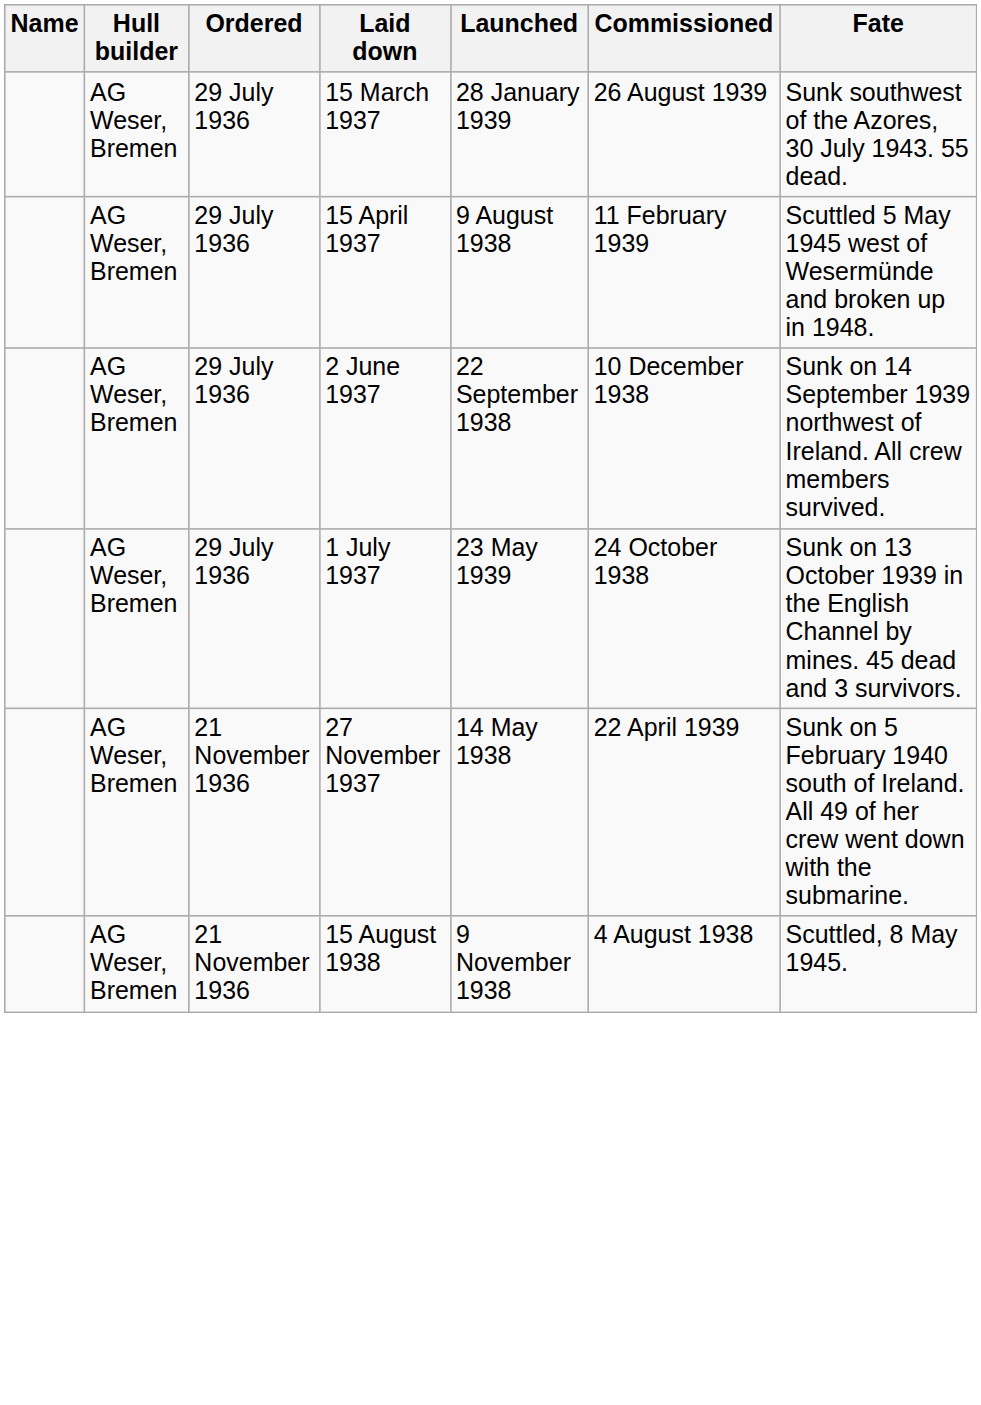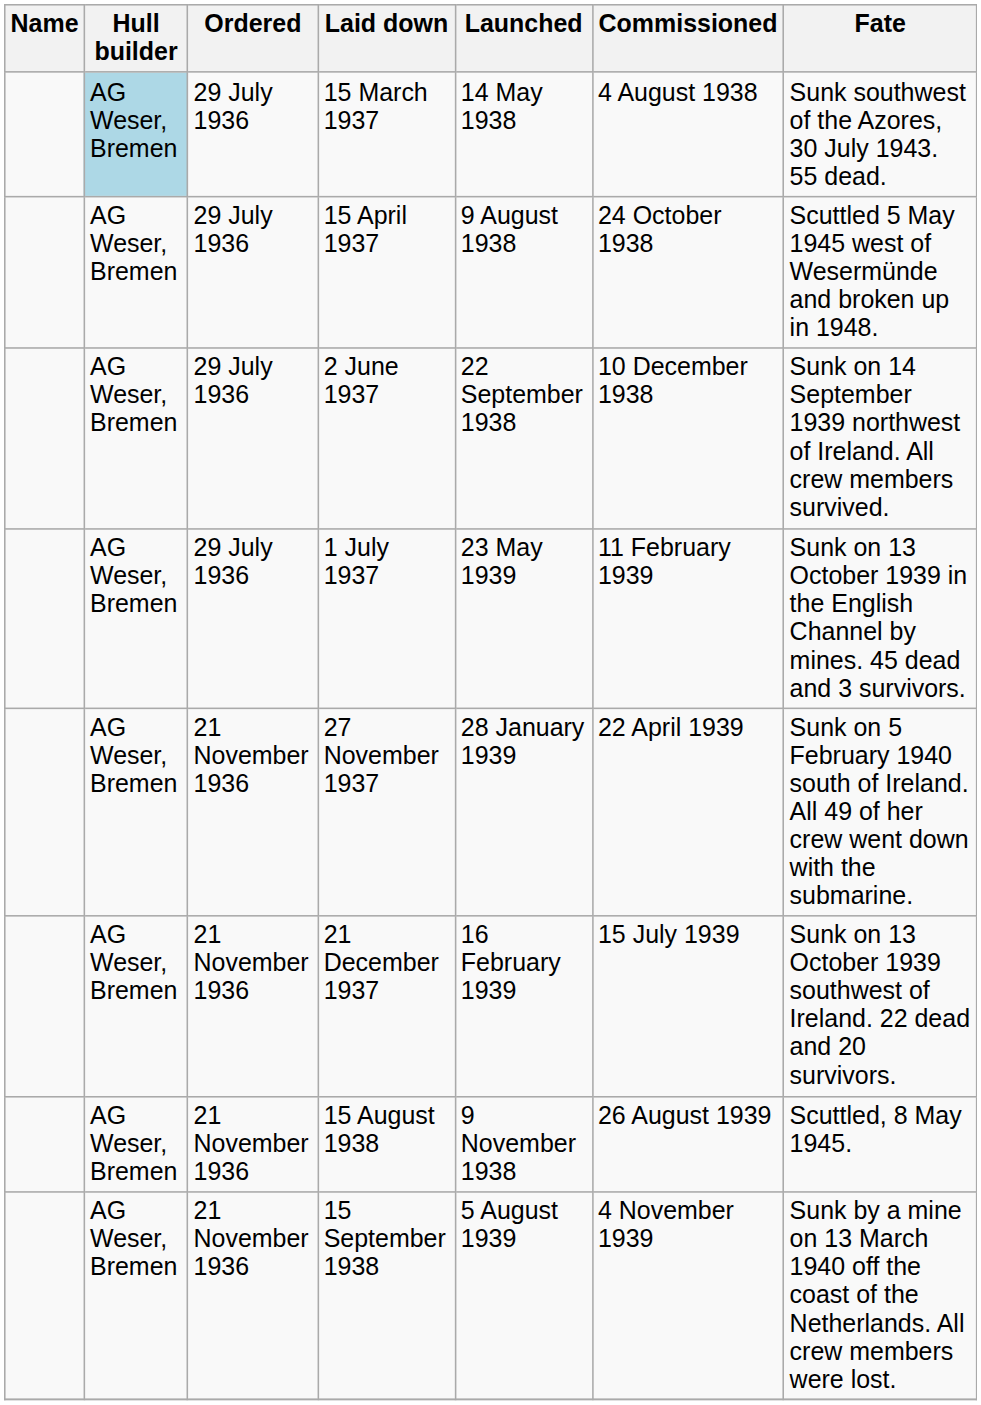 <table class="wikitable sortable" style="margin: 1em auto 1em auto;">
 <tr valign=top>
 <th>Name</th>
 <th>Hull builder</th>
 <th>Ordered</th>
 <th>Laid down</th>
 <th>Launched</th>
 <th>Commissioned</th>
 <th>Fate</th>
 </tr>
 <tr valign=top>
 <td></td>
-<td>AG Weser, Bremen</td>
+<td style="background: lightblue;">AG Weser, Bremen</td>
 <td>29 July 1936</td>
 <td>15 March 1937</td>
-<td>28 January 1939</td>
-<td>26 August 1939</td>
+<td>14 May 1938</td>
+<td>4 August 1938</td>
 <td>Sunk southwest of the Azores, 30 July 1943. 55 dead.</td>
 </tr>
 <tr valign=top>
 <td></td>
 <td>AG Weser, Bremen</td>
 <td>29 July 1936</td>
 <td>15 April 1937</td>
 <td>9 August 1938</td>
-<td>11 February 1939</td>
+<td>24 October 1938</td>
 <td>Scuttled 5 May 1945 west of Wesermünde and broken up in 1948.</td>
 </tr>
 <tr valign=top>
 <td></td>
 <td>AG Weser, Bremen</td>
 <td>29 July 1936</td>
 <td>2 June 1937</td>
 <td>22 September 1938</td>
 <td>10 December 1938</td>
 <td>Sunk on 14 September 1939 northwest of Ireland. All crew members survived.</td>
 </tr>
 <tr valign=top>
 <td></td>
 <td>AG Weser, Bremen</td>
 <td>29 July 1936</td>
 <td>1 July 1937</td>
 <td>23 May 1939</td>
-<td>24 October 1938</td>
+<td>11 February 1939</td>
 <td>Sunk on 13 October 1939 in the English Channel by mines. 45 dead and 3 survivors.</td>
 </tr>
 <tr valign=top>
 <td></td>
 <td>AG Weser, Bremen</td>
 <td>21 November 1936</td>
 <td>27 November 1937</td>
-<td>14 May 1938</td>
+<td>28 January 1939</td>
 <td>22 April 1939</td>
 <td>Sunk on 5 February 1940 south of Ireland. All 49 of her crew went down with the submarine.</td>
 </tr>
 <tr valign=top>
 <td></td>
 <td>AG Weser, Bremen</td>
 <td>21 November 1936</td>
+<td>21 December 1937</td>
+<td>16 February 1939</td>
+<td>15 July 1939</td>
+<td>Sunk on 13 October 1939 southwest of Ireland. 22 dead and 20 survivors.</td>
+</tr>
+<tr valign=top>
+<td></td>
+<td>AG Weser, Bremen</td>
+<td>21 November 1936</td>
 <td>15 August 1938</td>
 <td>9 November 1938</td>
-<td>4 August 1938</td>
+<td>26 August 1939</td>
 <td>Scuttled, 8 May 1945.</td>
+</tr>
+<tr valign=top>
+<td></td>
+<td>AG Weser, Bremen</td>
+<td>21 November 1936</td>
+<td>15 September 1938</td>
+<td>5 August 1939</td>
+<td>4 November 1939</td>
+<td>Sunk by a mine on 13 March 1940 off the coast of the Netherlands. All crew members were lost.</td>
 </tr>
 <tr>
 </tr>
 </table>
